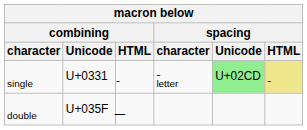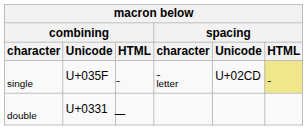 <table class="wikitable">
 <tr>
 <th colspan="6">macron below</th>
 </tr>
 <tr>
 <th colspan="3">combining</th>
 <th colspan="3">spacing</th>
 </tr>
 <tr>
 <th>character</th>
 <th>Unicode</th>
 <th>HTML</th>
 <th>character</th>
 <th>Unicode</th>
 <th>HTML</th>
 </tr>
 <tr>
 <td><span></span> <br><small>single</small></td>
-<td>U+0331</td>
+<td>U+035F</td>
 <td>&#817;</td>
 <td>ˍ<br><small>letter</small></td>
-<td style="background: lightgreen;">U+02CD</td>
+<td>U+02CD</td>
 <td style="background: khaki;">&#717; </td>
 </tr>
 <tr>
 <td><span></span><br><small>double</small></td>
-<td>U+035F</td>
+<td>U+0331</td>
 <td>&#863;</td>
 <td></td>
 <td></td>
 <td></td>
 </tr>
 </table>
